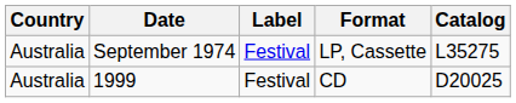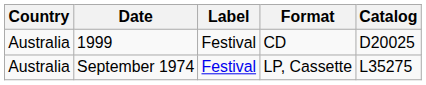 <table class="wikitable">
 <tr>
 <th>Country</th>
 <th>Date</th>
 <th>Label</th>
 <th>Format</th>
 <th>Catalog</th>
 </tr>
 <tr>
 <td>Australia</td>
+<td>1999</td>
+<td>Festival</td>
+<td>CD</td>
+<td>D20025</td>
+</tr>
+<tr>
+<td>Australia</td>
 <td>September 1974</td>
 <td><a href='#'>Festival</a></td>
 <td>LP, Cassette</td>
 <td>L35275</td>
 </tr>
-<tr>
-<td>Australia</td>
-<td>1999</td>
-<td>Festival</td>
-<td>CD</td>
-<td>D20025</td>
-</tr>
 </table>
